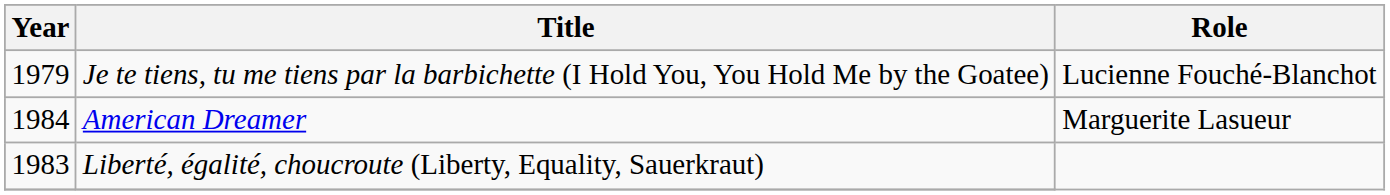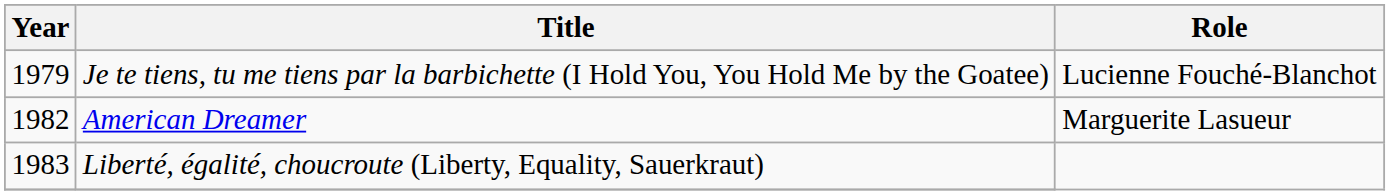 <table class="wikitable plainrowheaders sortable">
 <tr>
 <th scope="col">Year</th>
 <th scope="col">Title</th>
 <th scope="col">Role</th>
 </tr>
 <tr>
 <td>1979</td>
 <td><em>Je te tiens, tu me tiens par la barbichette</em> (I Hold You, You Hold Me by the Goatee)</td>
 <td>Lucienne Fouché-Blanchot</td>
 </tr>
 <tr>
-<td>1984</td>
+<td>1982</td>
 <td><em><a href='#'>American Dreamer</a></em></td>
 <td>Marguerite Lasueur</td>
 </tr>
 <tr>
 <td>1983</td>
 <td><em>Liberté, égalité, choucroute</em> (Liberty, Equality, Sauerkraut)</td>
 </tr>
 <tr>
 </tr>
 </table>
